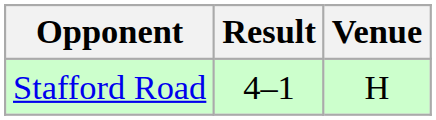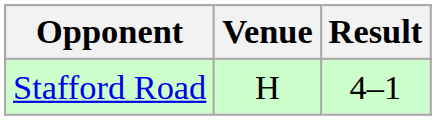 <table class="wikitable" style="font-size:100%; text-align:center">
 <tr>
 <th>Opponent</th>
+<th>Venue</th>
 <th>Result</th>
-<th>Venue</th>
 </tr>
 <tr style="background-color: #CCFFCC;">
 <td><a href='#'>Stafford Road</a></td>
+<td>H</td>
 <td>4–1</td>
-<td>H</td>
 </tr>
 </table>
